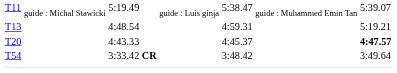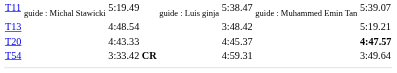 <table>
 <tr>
 <td><a href='#'>T11</a></td>
 <td> <br><small> guide : Michal Stawicki</small></td>
 <td>5:19.49</td>
 <td> <br><small> guide : Luis ginja</small></td>
 <td>5:38.47</td>
 <td> <br><small> guide : Muhammed Emin Tan</small></td>
 <td>5:39.07</td>
 </tr>
 <tr>
 <td><a href='#'>T13</a></td>
 <td></td>
 <td>4:48.54</td>
 <td></td>
-<td>4:59.31</td>
+<td>3:48.42</td>
 <td></td>
 <td>5:19.21</td>
 </tr>
 <tr>
 <td><a href='#'>T20</a></td>
 <td></td>
 <td>4:43.33</td>
 <td></td>
 <td>4:45.37</td>
 <td></td>
 <td><strong>4:47.57</strong></td>
 </tr>
 <tr>
 <td><a href='#'>T54</a></td>
 <td></td>
 <td>3:33.42 <strong>CR</strong></td>
 <td></td>
-<td>3:48.42</td>
+<td>4:59.31</td>
 <td></td>
 <td>3:49.64</td>
 </tr>
 <tr>
 <td colspan=7></td>
 </tr>
 <tr>
 </tr>
 <tr bgcolor= e8e8e8>
 <td colspan=7></td>
 </tr>
 </table>
